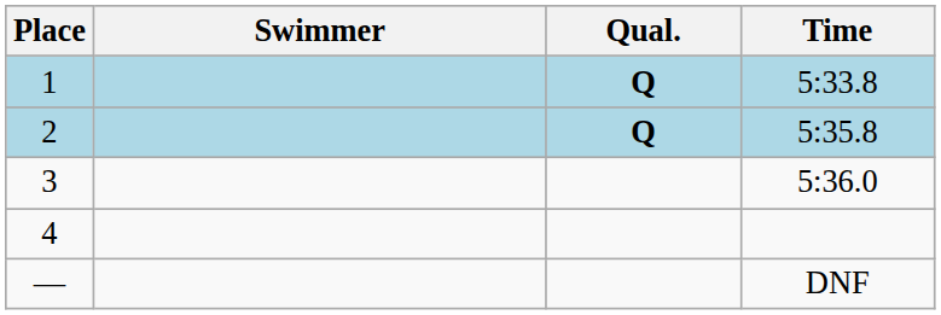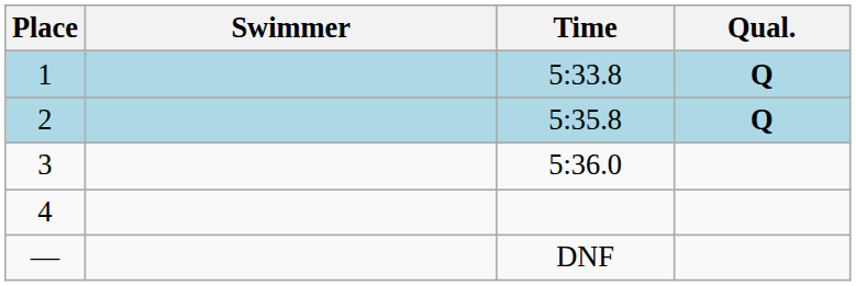 <table class=wikitable style="text-align:center">
 <tr>
 <th>Place</th>
 <th width=220>Swimmer</th>
+<th width=90>Time</th>
 <th width=90>Qual.</th>
-<th width=90>Time</th>
 </tr>
 <tr bgcolor=lightblue>
 <td>1</td>
 <td align=left></td>
+<td>5:33.8</td>
 <td><strong>Q</strong></td>
-<td>5:33.8</td>
 </tr>
 <tr bgcolor=lightblue>
 <td>2</td>
 <td align=left></td>
+<td>5:35.8</td>
 <td><strong>Q</strong></td>
-<td>5:35.8</td>
 </tr>
 <tr>
 <td>3</td>
 <td align=left></td>
+<td>5:36.0</td>
 <td></td>
-<td>5:36.0</td>
 </tr>
 <tr>
 <td>4</td>
 <td align=left></td>
 <td></td>
 <td></td>
 </tr>
 <tr>
 <td>—</td>
 <td align=left></td>
+<td>DNF</td>
 <td></td>
-<td>DNF</td>
 </tr>
 </table>
